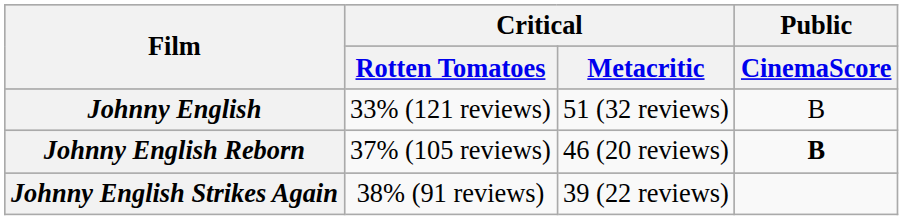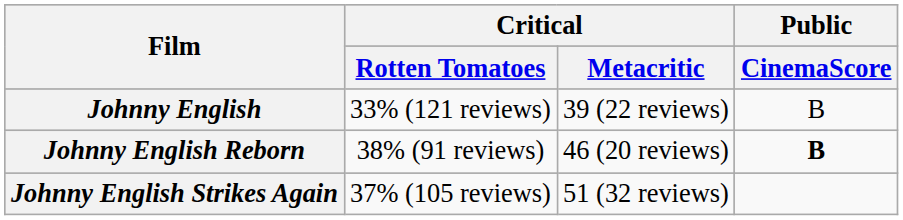 <table class="wikitable plainrowheaders sortable" style="text-align: center;">
 <tr>
 <th scope="col" rowspan="2">Film</th>
 <th scope="col" colspan="2">Critical</th>
 <th colspan="2" scope="col">Public</th>
 </tr>
 <tr>
 <th scope="col"><a href='#'>Rotten Tomatoes</a></th>
 <th scope="col"><a href='#'>Metacritic</a></th>
 <th scope="col"><a href='#'>CinemaScore</a></th>
 </tr>
 <tr>
 <th scope="row"><em>Johnny English</em></th>
 <td>33% (121 reviews)</td>
-<td>51 (32 reviews)</td>
+<td>39 (22 reviews)</td>
 <td>B</td>
 </tr>
 <tr>
 <th scope="row"><em>Johnny English Reborn</em></th>
-<td>37% (105 reviews)</td>
+<td>38% (91 reviews)</td>
 <td>46 (20 reviews)</td>
 <td><strong>B</strong></td>
 </tr>
 <tr>
 <th scope="row"><em>Johnny English Strikes Again</em></th>
-<td>38% (91 reviews)</td>
-<td>39 (22 reviews)</td>
+<td>37% (105 reviews)</td>
+<td>51 (32 reviews)</td>
 <td></td>
 </tr>
 </table>
